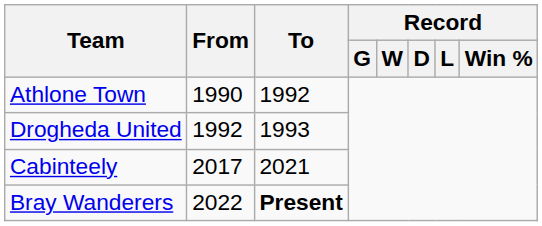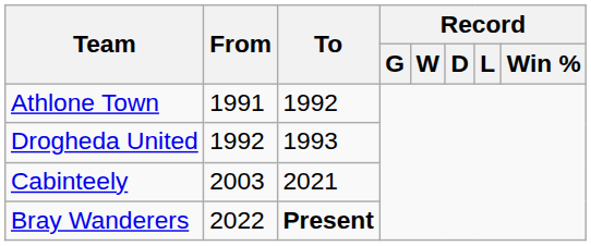 <table class="wikitable" style="text-align: center">
 <tr>
 <th rowspan="2">Team</th>
 <th rowspan="2">From</th>
 <th rowspan="2">To</th>
 <th colspan="5">Record</th>
 </tr>
 <tr>
 <th>G</th>
 <th>W</th>
 <th>D</th>
 <th>L</th>
 <th>Win %</th>
 </tr>
 <tr>
 <td align=left> <a href='#'>Athlone Town</a></td>
-<td align=left>1990</td>
+<td align=left>1991</td>
 <td align=left>1992<br></td>
 </tr>
 <tr>
 <td align=left> <a href='#'>Drogheda United</a></td>
 <td align=left>1992</td>
 <td align=left>1993<br></td>
 </tr>
 <tr>
 <td align=left> <a href='#'>Cabinteely</a></td>
-<td align=left>2017</td>
+<td align=left>2003</td>
 <td align=left>2021<br></td>
 </tr>
 <tr>
 <td align=left> <a href='#'>Bray Wanderers</a></td>
 <td align=left>2022</td>
 <td align=left><strong>Present<br></strong></td>
 </tr>
 </table>
